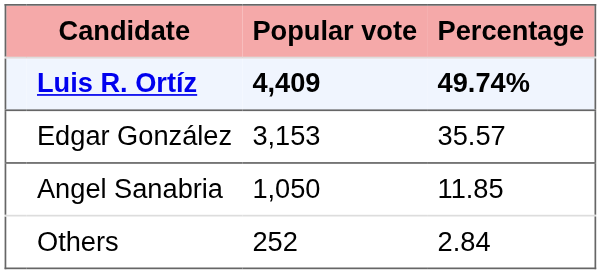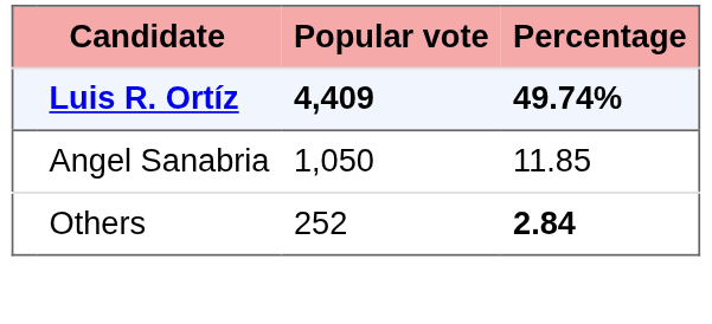 <table style="border: 1px solid #666666; border-collapse: collapse" align="center" cellpadding="6">
 <tr style="background-color: #F5A9A9">
 <th colspan="2">Candidate</th>
 <th>Popular vote</th>
 <th>Percentage</th>
 </tr>
 <tr style="background-color: #F0F5FE">
 <td style="border-top: 1px solid #DDDDDD"></td>
 <td style="border-top: 1px solid #DDDDDD"><strong><a href='#'>Luis R. Ortíz</a></strong></td>
 <td style="border-top: 1px solid #DDDDDD"><strong>4,409</strong></td>
 <td style="border-top: 1px solid #DDDDDD"><strong>49.74%</strong></td>
 </tr>
 <tr>
 <td style="border-top: 1px solid #666666"></td>
-<td style="border-top: 1px solid #666666">Edgar González</td>
-<td style="border-top: 1px solid #666666">3,153</td>
-<td style="border-top: 1px solid #666666">35.57</td>
-</tr>
-<tr>
-<td style="border-top: 1px solid #666666"></td>
 <td style="border-top: 1px solid #666666">Angel Sanabria</td>
 <td style="border-top: 1px solid #666666">1,050</td>
 <td style="border-top: 1px solid #666666">11.85</td>
 </tr>
 <tr>
 <td style="border-top: 1px solid #DDDDDD"></td>
 <td style="border-top: 1px solid #DDDDDD">Others</td>
 <td style="border-top: 1px solid #DDDDDD">252</td>
-<td style="border-top: 1px solid #DDDDDD">2.84</td>
+<td style="border-top: 1px solid #DDDDDD"><strong>2.84</strong></td>
 </tr>
 </table>
